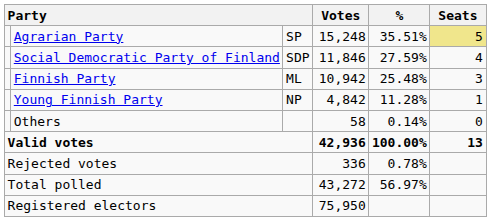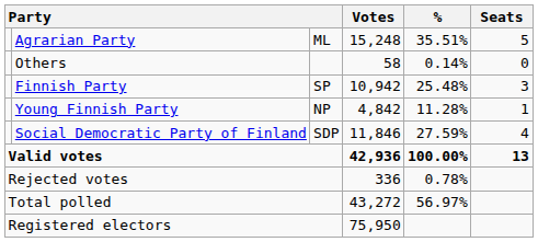 <table class="wikitable" border="1" style="text-align:right;">
 <tr>
 <th style="text-align:left;" colspan=3>Party</th>
 <th align=center width="50">Votes</th>
 <th align=center width="50">%</th>
 <th align=center width="50">Seats</th>
 </tr>
 <tr>
 <td></td>
 <td align=left><a href='#'>Agrarian Party</a></td>
-<td align=left>SP</td>
+<td align=left>ML</td>
 <td>15,248</td>
 <td>35.51%</td>
-<td style="background: khaki;">5</td>
+<td>5</td>
 </tr>
 <tr>
 <td></td>
-<td align=left style="white-space: nowrap;"><a href='#'>Social Democratic Party of Finland</a></td>
-<td align=left>SDP</td>
-<td>11,846</td>
-<td>27.59%</td>
-<td>4</td>
+<td align=left>Others</td>
+<td align=left></td>
+<td>58</td>
+<td>0.14%</td>
+<td>0</td>
 </tr>
 <tr>
 <td></td>
 <td align=left><a href='#'>Finnish Party</a></td>
-<td align=left>ML</td>
+<td align=left>SP</td>
 <td>10,942</td>
 <td>25.48%</td>
 <td>3</td>
 </tr>
 <tr>
 <td></td>
 <td align=left><a href='#'>Young Finnish Party</a></td>
 <td align=left>NP</td>
 <td>4,842</td>
 <td>11.28%</td>
 <td>1</td>
 </tr>
 <tr>
 <td></td>
-<td align=left>Others</td>
-<td align=left></td>
-<td>58</td>
-<td>0.14%</td>
-<td>0</td>
+<td align=left style="white-space: nowrap;"><a href='#'>Social Democratic Party of Finland</a></td>
+<td align=left>SDP</td>
+<td>11,846</td>
+<td>27.59%</td>
+<td>4</td>
 </tr>
 <tr style="font-weight:bold">
 <td align=left colspan=3>Valid votes</td>
 <td>42,936</td>
 <td>100.00%</td>
 <td>13</td>
 </tr>
 <tr>
 <td align=left colspan=3>Rejected votes</td>
 <td>336</td>
 <td>0.78%</td>
 <td></td>
 </tr>
 <tr>
 <td align=left colspan=3>Total polled</td>
 <td>43,272</td>
 <td>56.97%</td>
 <td></td>
 </tr>
 <tr>
 <td align=left colspan=3>Registered electors</td>
 <td>75,950</td>
 <td></td>
 <td></td>
 </tr>
 </table>
